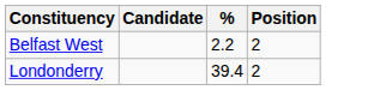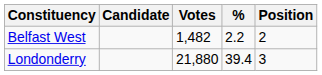 <table class="wikitable sortable">
 <tr>
 <th>Constituency</th>
 <th>Candidate</th>
+<th>Votes</th>
 <th>%</th>
 <th>Position</th>
 </tr>
 <tr>
 <td><a href='#'>Belfast West</a></td>
 <td></td>
+<td>1,482</td>
 <td>2.2</td>
 <td>2</td>
 </tr>
 <tr>
 <td><a href='#'>Londonderry</a></td>
 <td></td>
+<td>21,880</td>
 <td>39.4</td>
-<td>2</td>
+<td>3</td>
 </tr>
 </table>
